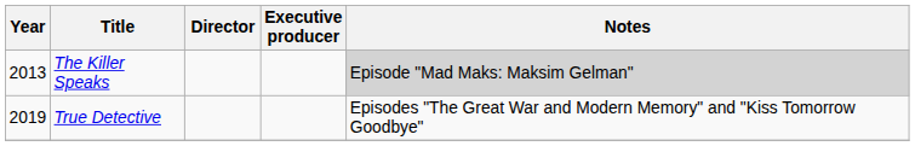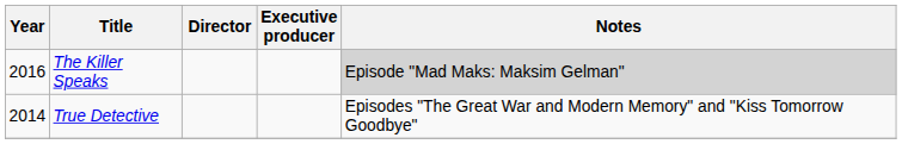 <table class="wikitable">
 <tr>
 <th>Year</th>
 <th>Title</th>
 <th width=65>Director</th>
 <th width=65>Executive<br>producer</th>
 <th>Notes</th>
 </tr>
 <tr>
-<td>2013</td>
+<td>2016</td>
 <td><em><a href='#'>The Killer Speaks</a></em></td>
 <td></td>
 <td></td>
 <td style="background: lightgrey;">Episode "Mad Maks: Maksim Gelman"</td>
 </tr>
 <tr>
-<td>2019</td>
+<td>2014</td>
 <td><em><a href='#'>True Detective</a></em></td>
 <td></td>
 <td></td>
 <td>Episodes "The Great War and Modern Memory" and "Kiss Tomorrow Goodbye"</td>
 </tr>
 <tr>
 </tr>
 </table>
